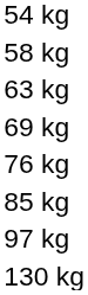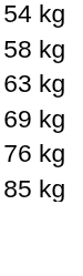 <table>
 <tr>
 <td>54 kg<br></td>
 <td></td>
 <td></td>
 <td></td>
 </tr>
 <tr>
 <td>58 kg<br></td>
 <td></td>
 <td></td>
 <td></td>
 </tr>
 <tr>
 <td>63 kg<br></td>
 <td></td>
 <td></td>
 <td></td>
 </tr>
 <tr>
 <td>69 kg<br></td>
 <td></td>
 <td></td>
 <td></td>
 </tr>
 <tr>
 <td>76 kg<br></td>
 <td></td>
 <td></td>
 <td></td>
 </tr>
 <tr>
 <td>85 kg<br></td>
 <td></td>
 <td></td>
 <td></td>
 </tr>
-<tr>
-<td>97 kg<br></td>
-<td></td>
-<td></td>
-<td></td>
-</tr>
-<tr>
-<td>130 kg<br></td>
-<td></td>
-<td></td>
-<td></td>
-</tr>
 </table>
